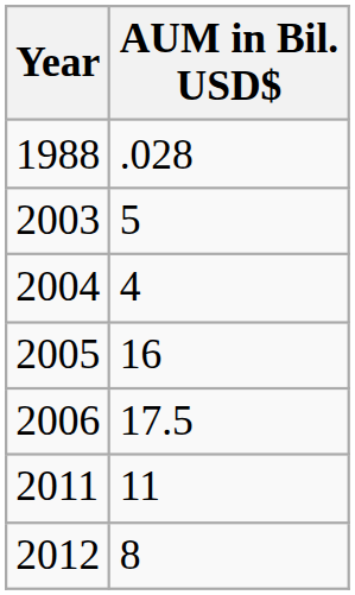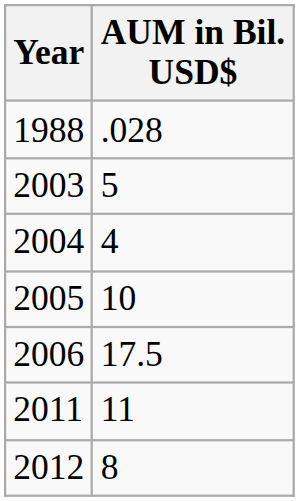 <table class="wikitable">
 <tr>
 <th>Year</th>
 <th>AUM in Bil.<br>USD$</th>
 </tr>
 <tr>
 <td>1988</td>
 <td>.028</td>
 </tr>
 <tr>
 <td>2003</td>
 <td>5</td>
 </tr>
 <tr>
 <td>2004</td>
 <td>4</td>
 </tr>
 <tr>
 <td>2005</td>
-<td>16</td>
+<td>10</td>
 </tr>
 <tr>
 <td>2006</td>
 <td>17.5</td>
 </tr>
 <tr>
 <td>2011</td>
 <td>11</td>
 </tr>
 <tr>
 <td>2012</td>
 <td>8</td>
 </tr>
 </table>
